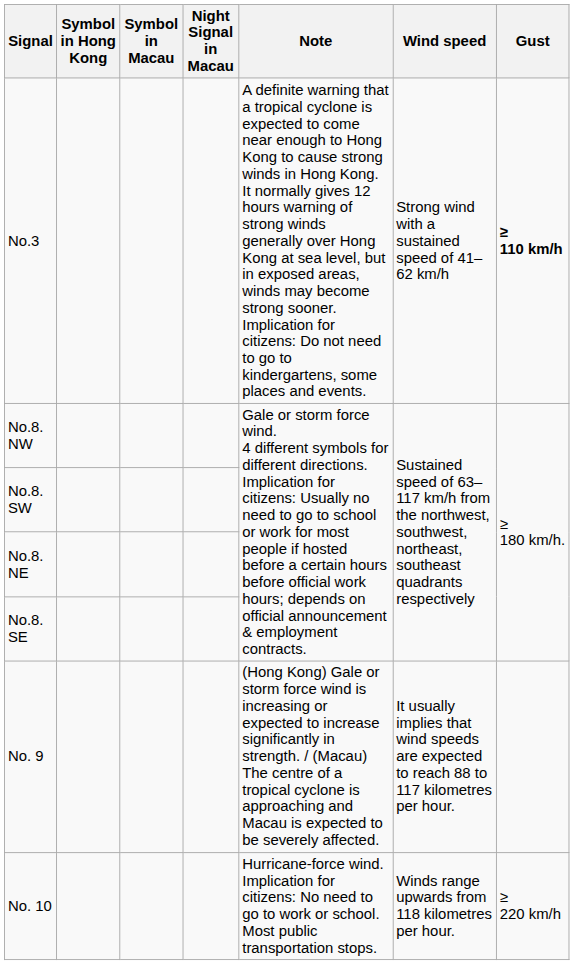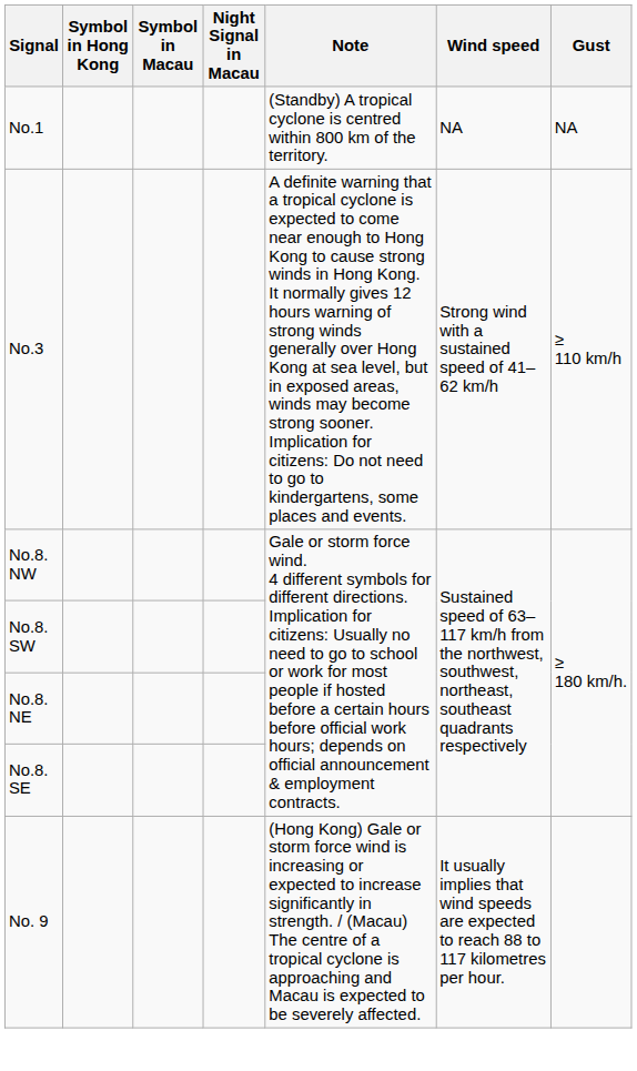 <table class="wikitable">
 <tr>
 <th>Signal</th>
 <th>Symbol in Hong Kong</th>
 <th>Symbol in Macau</th>
 <th>Night Signal in Macau</th>
 <th>Note</th>
 <th>Wind speed</th>
 <th>Gust</th>
 </tr>
 <tr>
+<td>No.1</td>
+<td></td>
+<td></td>
+<td></td>
+<td>(Standby) A tropical cyclone is centred within 800 km of the territory.</td>
+<td>NA</td>
+<td>NA</td>
+</tr>
+<tr>
 <td>No.3</td>
 <td></td>
 <td></td>
 <td></td>
 <td>A definite warning that a tropical cyclone is expected to come near enough to Hong Kong to cause strong winds in Hong Kong. It normally gives 12 hours warning of strong winds generally over Hong Kong at sea level, but in exposed areas, winds may become strong sooner.<br>Implication for citizens: Do not need to go to kindergartens, some places and events.</td>
 <td>Strong wind with a sustained speed of 41–62 km/h</td>
-<td><strong>≥ 110 km/h</strong></td>
+<td>≥ 110 km/h</td>
 </tr>
 <tr>
 <td>No.8.  NW</td>
 <td></td>
 <td></td>
 <td></td>
 <td rowspan=4>Gale or storm force wind.<br>4 different symbols for different directions.<br>Implication for citizens: Usually no need to go to school or work for most people if hosted before a certain hours before official work hours; depends on official announcement & employment contracts.</td>
 <td rowspan=4>Sustained speed of 63–117 km/h from the northwest, southwest, northeast, southeast quadrants respectively</td>
 <td rowspan=4>≥ 180 km/h.</td>
 </tr>
 <tr>
 <td>No.8.  SW</td>
 <td></td>
 <td></td>
 <td></td>
 </tr>
 <tr>
 <td>No.8.  NE</td>
 <td></td>
 <td></td>
 <td></td>
 </tr>
 <tr>
 <td>No.8.  SE</td>
 <td></td>
 <td></td>
 <td></td>
 </tr>
 <tr>
 <td>No. 9</td>
 <td></td>
 <td></td>
 <td></td>
 <td>(Hong Kong) Gale or storm force wind is increasing or expected to increase significantly in strength. / (Macau) The centre of a tropical cyclone is approaching and Macau is expected to be severely affected.</td>
 <td>It usually implies that wind speeds are expected to reach 88 to 117 kilometres per hour.</td>
 <td></td>
 </tr>
-<tr>
-<td>No. 10</td>
-<td></td>
-<td></td>
-<td></td>
-<td>Hurricane-force wind.<br>Implication for citizens: No need to go to work or school. Most public transportation stops.</td>
-<td>Winds range upwards from 118 kilometres per hour.</td>
-<td>≥ 220 km/h</td>
-</tr>
 </table>
